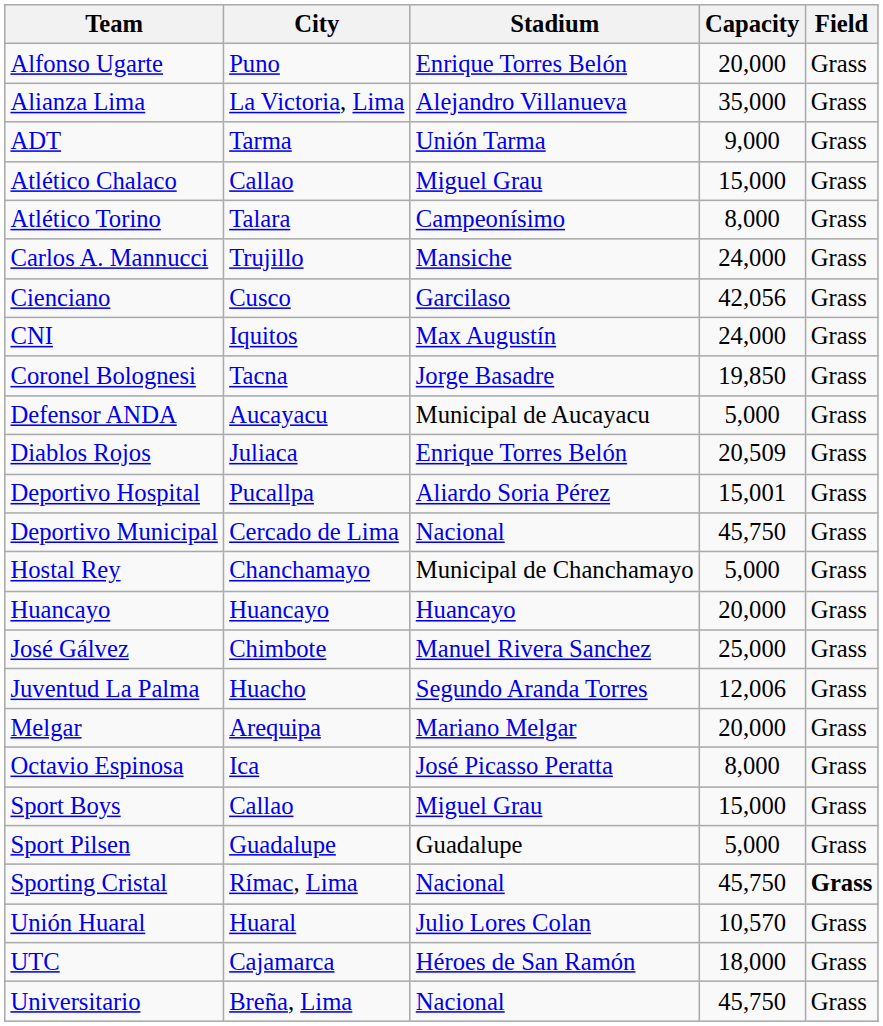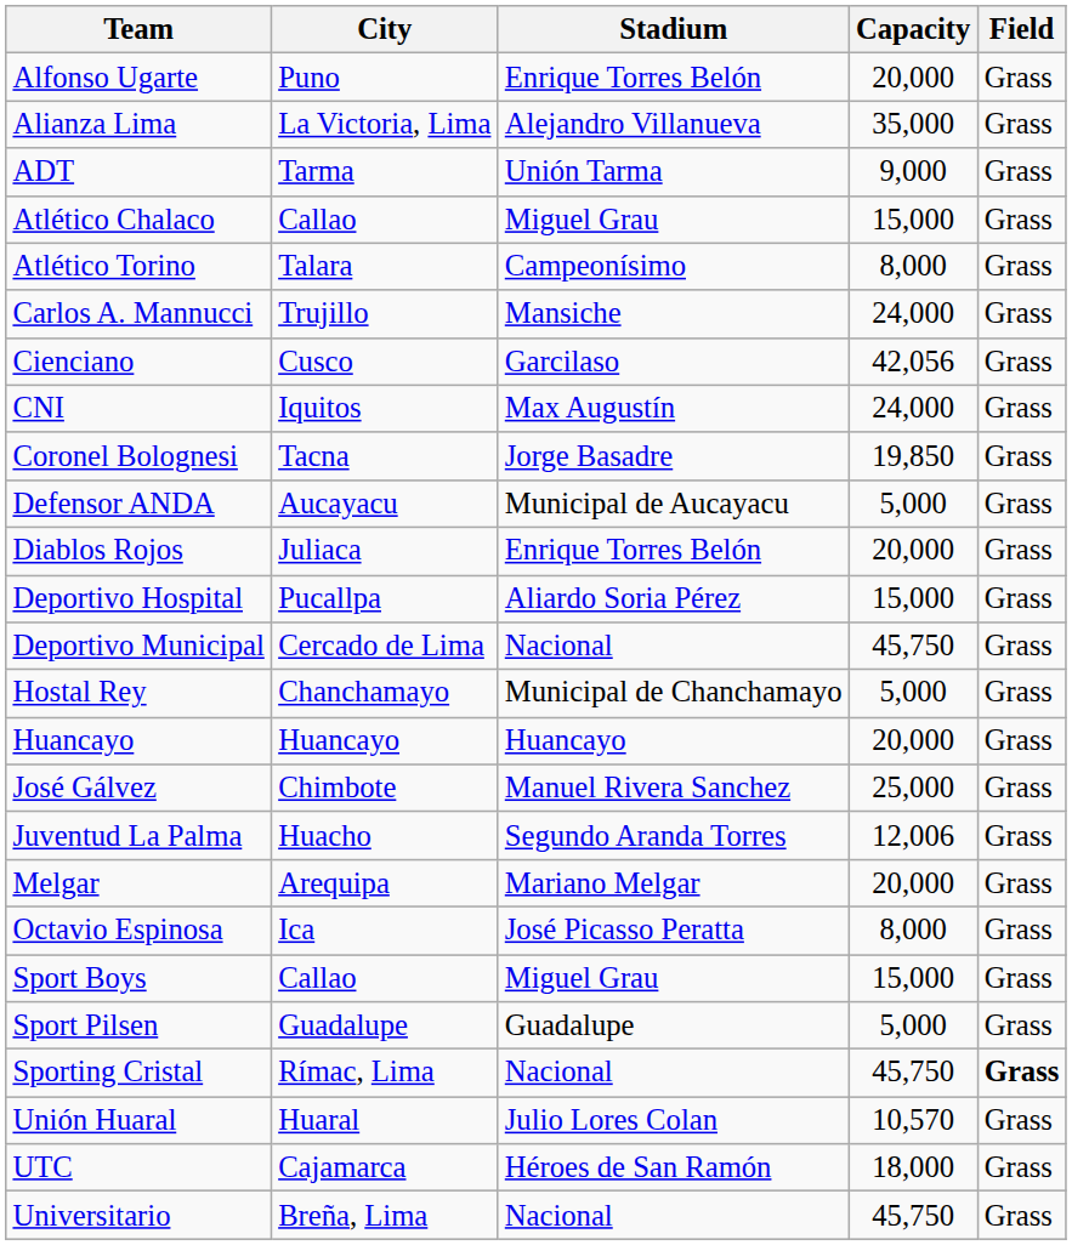 <table class="wikitable sortable">
 <tr>
 <th>Team</th>
 <th>City</th>
 <th>Stadium</th>
 <th>Capacity</th>
 <th>Field</th>
 </tr>
 <tr>
 <td><a href='#'>Alfonso Ugarte</a></td>
 <td><a href='#'>Puno</a></td>
 <td><a href='#'>Enrique Torres Belón</a></td>
 <td align="center">20,000</td>
 <td>Grass</td>
 </tr>
 <tr>
 <td><a href='#'>Alianza Lima</a></td>
 <td><a href='#'>La Victoria</a>, <a href='#'>Lima</a></td>
 <td><a href='#'>Alejandro Villanueva</a></td>
 <td align="center">35,000</td>
 <td>Grass</td>
 </tr>
 <tr>
 <td><a href='#'>ADT</a></td>
 <td><a href='#'>Tarma</a></td>
 <td><a href='#'>Unión Tarma</a></td>
 <td align="center">9,000</td>
 <td>Grass</td>
 </tr>
 <tr>
 <td><a href='#'>Atlético Chalaco</a></td>
 <td><a href='#'>Callao</a></td>
 <td><a href='#'>Miguel Grau</a></td>
 <td align="center">15,000</td>
 <td>Grass</td>
 </tr>
 <tr>
 <td><a href='#'>Atlético Torino</a></td>
 <td><a href='#'>Talara</a></td>
 <td><a href='#'>Campeonísimo</a></td>
 <td align="center">8,000</td>
 <td>Grass</td>
 </tr>
 <tr>
 <td><a href='#'>Carlos A. Mannucci</a></td>
 <td><a href='#'>Trujillo</a></td>
 <td><a href='#'>Mansiche</a></td>
 <td align="center">24,000</td>
 <td>Grass</td>
 </tr>
 <tr>
 <td><a href='#'>Cienciano</a></td>
 <td><a href='#'>Cusco</a></td>
 <td><a href='#'>Garcilaso</a></td>
 <td align="center">42,056</td>
 <td>Grass</td>
 </tr>
 <tr>
 <td><a href='#'>CNI</a></td>
 <td><a href='#'>Iquitos</a></td>
 <td><a href='#'>Max Augustín</a></td>
 <td align="center">24,000</td>
 <td>Grass</td>
 </tr>
 <tr>
 <td><a href='#'>Coronel Bolognesi</a></td>
 <td><a href='#'>Tacna</a></td>
 <td><a href='#'>Jorge Basadre</a></td>
 <td align="center">19,850</td>
 <td>Grass</td>
 </tr>
 <tr>
 <td><a href='#'>Defensor ANDA</a></td>
 <td><a href='#'>Aucayacu</a></td>
 <td>Municipal de Aucayacu</td>
 <td align="center">5,000</td>
 <td>Grass</td>
 </tr>
 <tr>
 <td><a href='#'>Diablos Rojos</a></td>
 <td><a href='#'>Juliaca</a></td>
 <td><a href='#'>Enrique Torres Belón</a></td>
-<td align="center">20,509</td>
+<td align="center">20,000</td>
 <td>Grass</td>
 </tr>
 <tr>
 <td><a href='#'>Deportivo Hospital</a></td>
 <td><a href='#'>Pucallpa</a></td>
 <td><a href='#'>Aliardo Soria Pérez</a></td>
-<td align="center">15,001</td>
+<td align="center">15,000</td>
 <td>Grass</td>
 </tr>
 <tr>
 <td><a href='#'>Deportivo Municipal</a></td>
 <td><a href='#'>Cercado de Lima</a></td>
 <td><a href='#'>Nacional</a></td>
 <td align="center">45,750</td>
 <td>Grass</td>
 </tr>
 <tr>
 <td><a href='#'>Hostal Rey</a></td>
 <td><a href='#'>Chanchamayo</a></td>
 <td>Municipal de Chanchamayo</td>
 <td align="center">5,000</td>
 <td>Grass</td>
 </tr>
 <tr>
 <td><a href='#'>Huancayo</a></td>
 <td><a href='#'>Huancayo</a></td>
 <td><a href='#'>Huancayo</a></td>
 <td align="center">20,000</td>
 <td>Grass</td>
 </tr>
 <tr>
 <td><a href='#'>José Gálvez</a></td>
 <td><a href='#'>Chimbote</a></td>
 <td><a href='#'>Manuel Rivera Sanchez</a></td>
 <td align="center">25,000</td>
 <td>Grass</td>
 </tr>
 <tr>
 <td><a href='#'>Juventud La Palma</a></td>
 <td><a href='#'>Huacho</a></td>
 <td><a href='#'>Segundo Aranda Torres</a></td>
 <td align="center">12,006</td>
 <td>Grass</td>
 </tr>
 <tr>
 <td><a href='#'>Melgar</a></td>
 <td><a href='#'>Arequipa</a></td>
 <td><a href='#'>Mariano Melgar</a></td>
 <td align="center">20,000</td>
 <td>Grass</td>
 </tr>
 <tr>
 <td><a href='#'>Octavio Espinosa</a></td>
 <td><a href='#'>Ica</a></td>
 <td><a href='#'>José Picasso Peratta</a></td>
 <td align="center">8,000</td>
 <td>Grass</td>
 </tr>
 <tr>
 <td><a href='#'>Sport Boys</a></td>
 <td><a href='#'>Callao</a></td>
 <td><a href='#'>Miguel Grau</a></td>
 <td align="center">15,000</td>
 <td>Grass</td>
 </tr>
 <tr>
 <td><a href='#'>Sport Pilsen</a></td>
 <td><a href='#'>Guadalupe</a></td>
 <td>Guadalupe</td>
 <td align="center">5,000</td>
 <td>Grass</td>
 </tr>
 <tr>
 <td><a href='#'>Sporting Cristal</a></td>
 <td><a href='#'>Rímac</a>, <a href='#'>Lima</a></td>
 <td><a href='#'>Nacional</a></td>
 <td align="center">45,750</td>
 <td><strong>Grass</strong></td>
 </tr>
 <tr>
 <td><a href='#'>Unión Huaral</a></td>
 <td><a href='#'>Huaral</a></td>
 <td><a href='#'>Julio Lores Colan</a></td>
 <td align="center">10,570</td>
 <td>Grass</td>
 </tr>
 <tr>
 <td><a href='#'>UTC</a></td>
 <td><a href='#'>Cajamarca</a></td>
 <td><a href='#'>Héroes de San Ramón</a></td>
 <td align="center">18,000</td>
 <td>Grass</td>
 </tr>
 <tr>
 <td><a href='#'>Universitario</a></td>
 <td><a href='#'>Breña</a>, <a href='#'>Lima</a></td>
 <td><a href='#'>Nacional</a></td>
 <td align="center">45,750</td>
 <td>Grass</td>
 </tr>
 </table>
